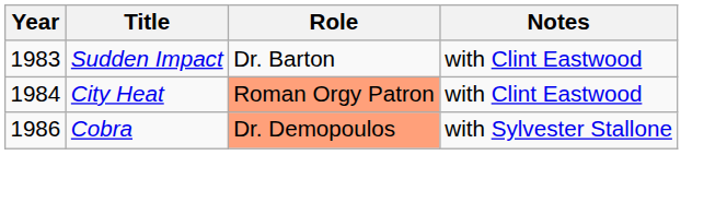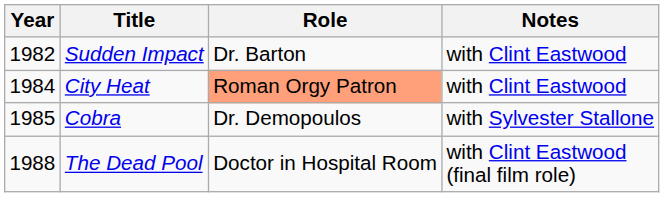 <table class="wikitable sortable">
 <tr>
 <th>Year</th>
 <th>Title</th>
 <th>Role</th>
 <th class = "unsortable">Notes</th>
 </tr>
 <tr>
-<td>1983</td>
+<td>1982</td>
 <td><em><a href='#'>Sudden Impact</a></em></td>
 <td>Dr. Barton</td>
 <td>with <a href='#'>Clint Eastwood</a></td>
 </tr>
 <tr>
 <td>1984</td>
 <td><em><a href='#'>City Heat</a></em></td>
 <td style="background: lightsalmon;">Roman Orgy Patron</td>
 <td>with <a href='#'>Clint Eastwood</a></td>
 </tr>
 <tr>
-<td>1986</td>
+<td>1985</td>
 <td><em><a href='#'>Cobra</a></em></td>
-<td style="background: lightsalmon;">Dr. Demopoulos</td>
+<td>Dr. Demopoulos</td>
 <td>with <a href='#'>Sylvester Stallone</a></td>
 </tr>
+<tr>
+<td>1988</td>
+<td><em><a href='#'>The Dead Pool</a></em></td>
+<td>Doctor in Hospital Room</td>
+<td>with <a href='#'>Clint Eastwood</a><br>(final film role)</td>
+</tr>
 </table>
